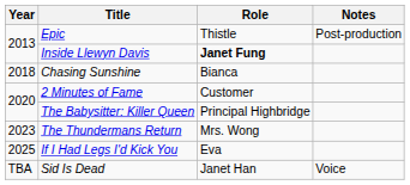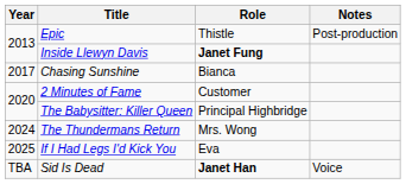 <table class="wikitable sortable">
 <tr>
 <th>Year</th>
 <th>Title</th>
 <th>Role</th>
 <th>Notes</th>
 </tr>
 <tr>
 <td rowspan="2">2013</td>
 <td><a href='#'><em>Epic</em></a></td>
 <td>Thistle</td>
 <td>Post-production</td>
 </tr>
 <tr>
 <td><em><a href='#'>Inside Llewyn Davis</a></em></td>
 <td><strong>Janet Fung</strong></td>
 <td></td>
 </tr>
 <tr>
-<td>2018</td>
+<td>2017</td>
 <td><em>Chasing Sunshine</em></td>
 <td>Bianca</td>
 <td></td>
 </tr>
 <tr>
 <td rowspan="2">2020</td>
 <td><em><a href='#'>2 Minutes of Fame</a></em></td>
 <td>Customer</td>
 <td></td>
 </tr>
 <tr>
 <td><em><a href='#'>The Babysitter: Killer Queen</a></em></td>
 <td>Principal Highbridge</td>
 <td></td>
 </tr>
 <tr>
-<td>2023</td>
+<td>2024</td>
 <td><em><a href='#'>The Thundermans Return</a></em></td>
 <td>Mrs. Wong</td>
 <td></td>
 </tr>
 <tr>
 <td>2025</td>
 <td><em><a href='#'>If I Had Legs I'd Kick You</a></em></td>
 <td>Eva</td>
 <td></td>
 </tr>
 <tr>
 <td>TBA</td>
 <td><em>Sid Is Dead</em></td>
-<td>Janet Han</td>
+<td><strong>Janet Han</strong></td>
 <td>Voice</td>
 </tr>
 </table>
